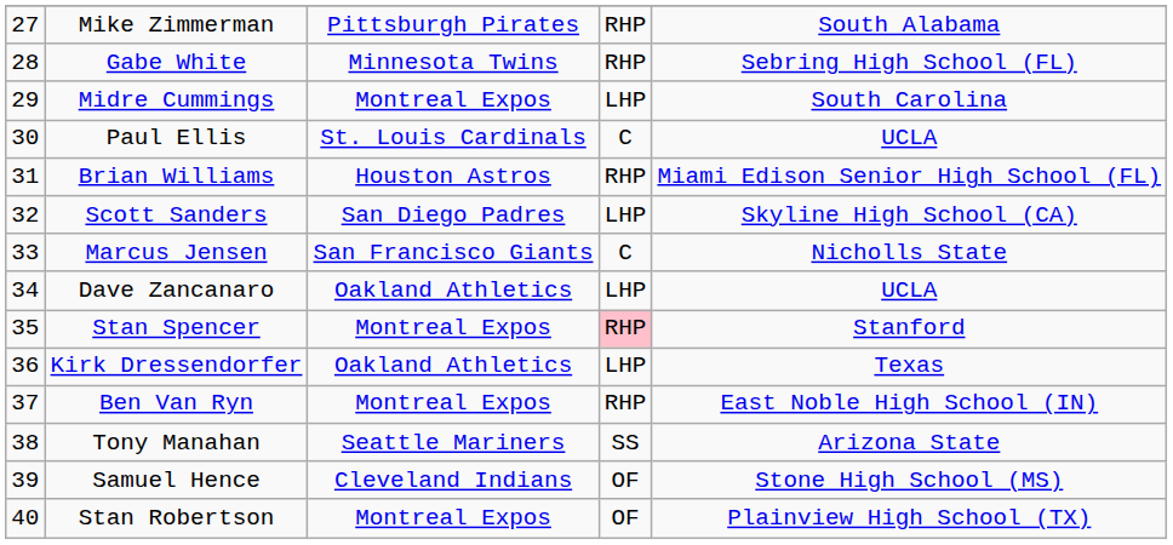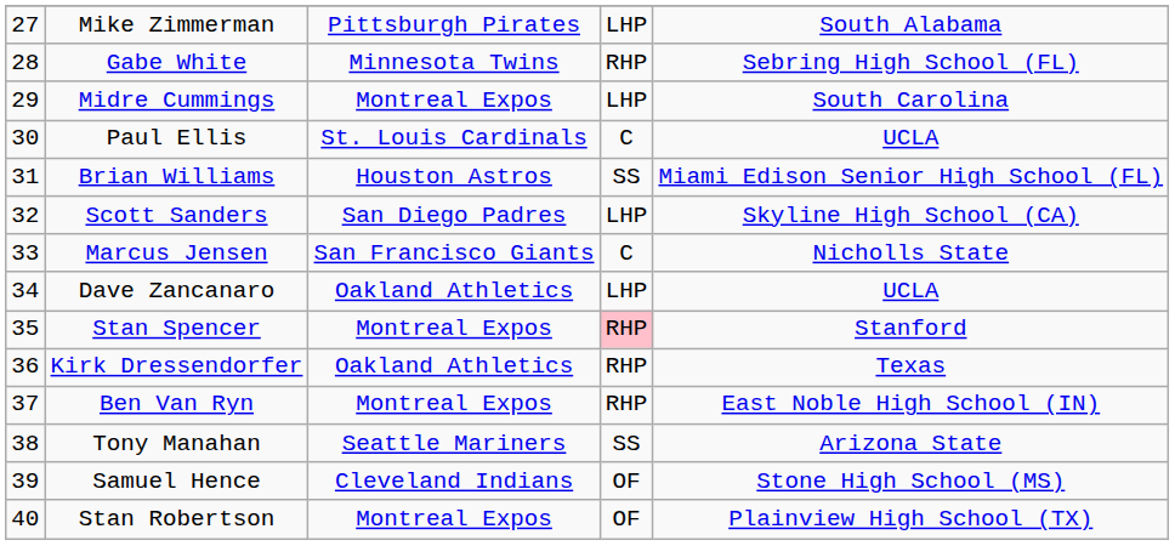 <table class="wikitable" style="text-align:center">
 <tr>
 </tr>
 <tr>
 <td>27</td>
 <td>Mike Zimmerman</td>
 <td><a href='#'>Pittsburgh Pirates</a></td>
-<td>RHP</td>
+<td>LHP</td>
 <td><a href='#'>South Alabama</a></td>
 </tr>
 <tr>
 <td>28</td>
 <td><a href='#'>Gabe White</a></td>
 <td><a href='#'>Minnesota Twins</a></td>
 <td>RHP</td>
 <td><a href='#'>Sebring High School (FL)</a></td>
 </tr>
 <tr>
 <td>29</td>
 <td><a href='#'>Midre Cummings</a></td>
 <td><a href='#'>Montreal Expos</a></td>
 <td>LHP</td>
 <td><a href='#'>South Carolina</a></td>
 </tr>
 <tr>
 <td>30</td>
 <td>Paul Ellis</td>
 <td><a href='#'>St. Louis Cardinals</a></td>
 <td>C</td>
 <td><a href='#'>UCLA</a></td>
 </tr>
 <tr>
 <td>31</td>
 <td><a href='#'>Brian Williams</a></td>
 <td><a href='#'>Houston Astros</a></td>
-<td>RHP</td>
+<td>SS</td>
 <td><a href='#'>Miami Edison Senior High School (FL)</a></td>
 </tr>
 <tr>
 <td>32</td>
 <td><a href='#'>Scott Sanders</a></td>
 <td><a href='#'>San Diego Padres</a></td>
 <td>LHP</td>
 <td><a href='#'>Skyline High School (CA)</a></td>
 </tr>
 <tr>
 <td>33</td>
 <td><a href='#'>Marcus Jensen</a></td>
 <td><a href='#'>San Francisco Giants</a></td>
 <td>C</td>
 <td><a href='#'>Nicholls State</a></td>
 </tr>
 <tr>
 <td>34</td>
 <td>Dave Zancanaro</td>
 <td><a href='#'>Oakland Athletics</a></td>
 <td>LHP</td>
 <td><a href='#'>UCLA</a></td>
 </tr>
 <tr>
 <td>35</td>
 <td><a href='#'>Stan Spencer</a></td>
 <td><a href='#'>Montreal Expos</a></td>
 <td style="background: pink;">RHP</td>
 <td><a href='#'>Stanford</a></td>
 </tr>
 <tr>
 <td>36</td>
 <td><a href='#'>Kirk Dressendorfer</a></td>
 <td><a href='#'>Oakland Athletics</a></td>
-<td>LHP</td>
+<td>RHP</td>
 <td><a href='#'>Texas</a></td>
 </tr>
 <tr>
 <td>37</td>
 <td><a href='#'>Ben Van Ryn</a></td>
 <td><a href='#'>Montreal Expos</a></td>
 <td>RHP</td>
 <td><a href='#'>East Noble High School (IN)</a></td>
 </tr>
 <tr>
 <td>38</td>
 <td>Tony Manahan</td>
 <td><a href='#'>Seattle Mariners</a></td>
 <td>SS</td>
 <td><a href='#'>Arizona State</a></td>
 </tr>
 <tr>
 <td>39</td>
 <td>Samuel Hence</td>
 <td><a href='#'>Cleveland Indians</a></td>
 <td>OF</td>
 <td><a href='#'>Stone High School (MS)</a></td>
 </tr>
 <tr>
 <td>40</td>
 <td>Stan Robertson</td>
 <td><a href='#'>Montreal Expos</a></td>
 <td>OF</td>
 <td><a href='#'>Plainview High School (TX)</a></td>
 </tr>
 </table>
